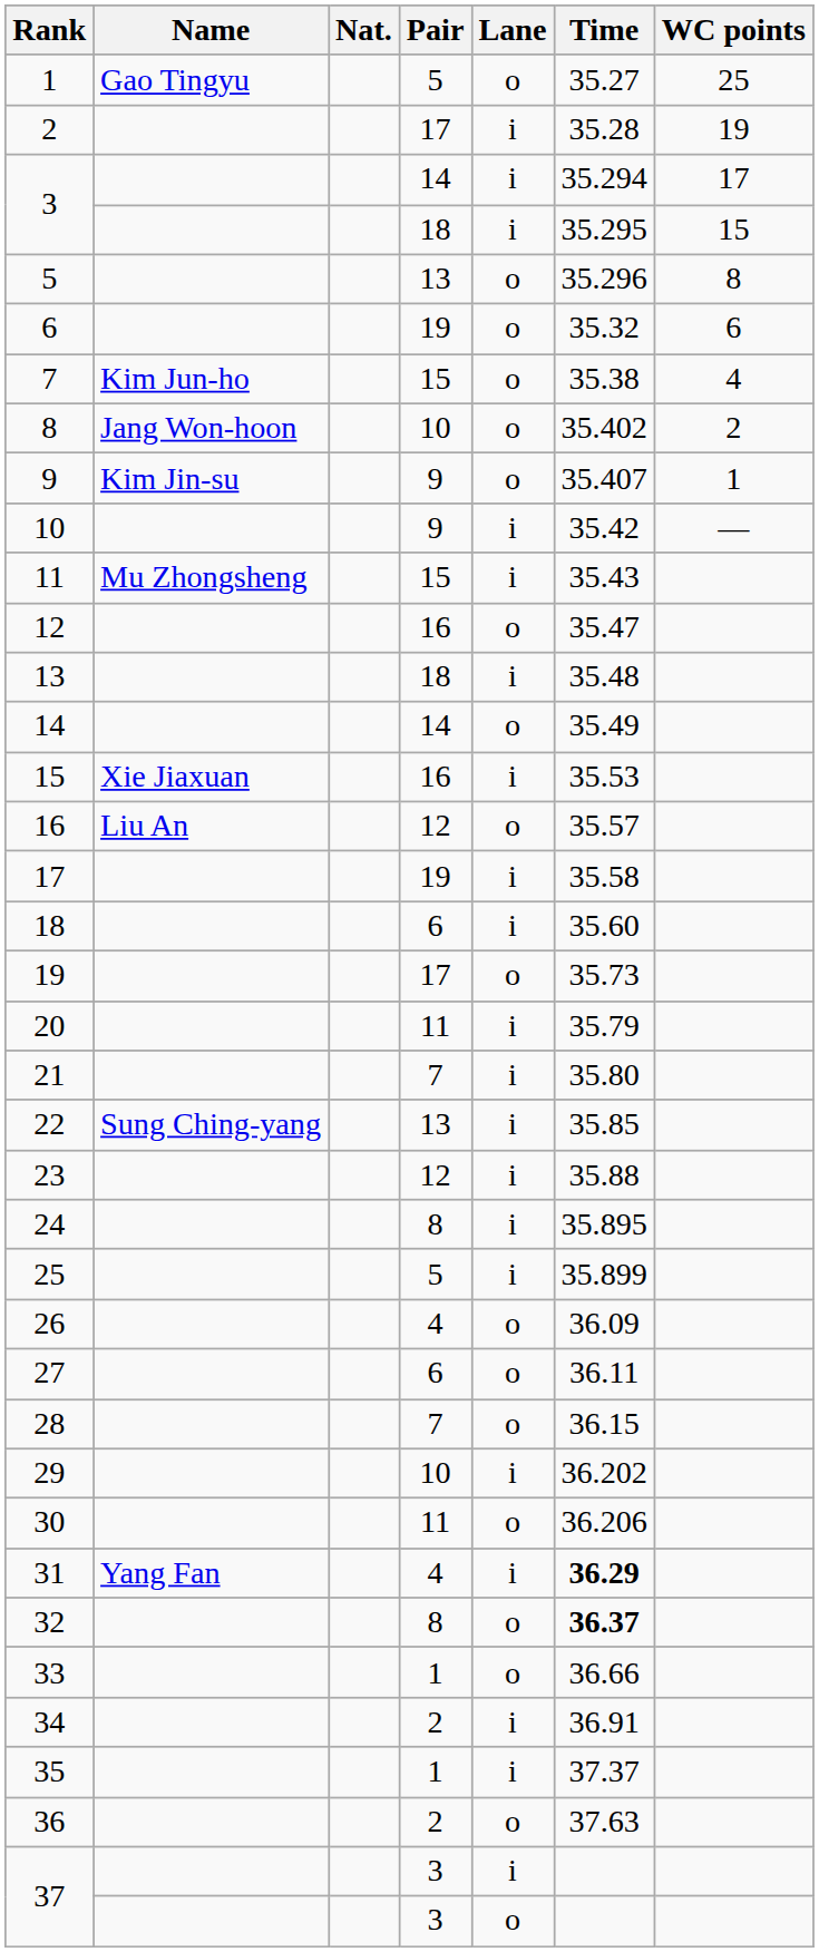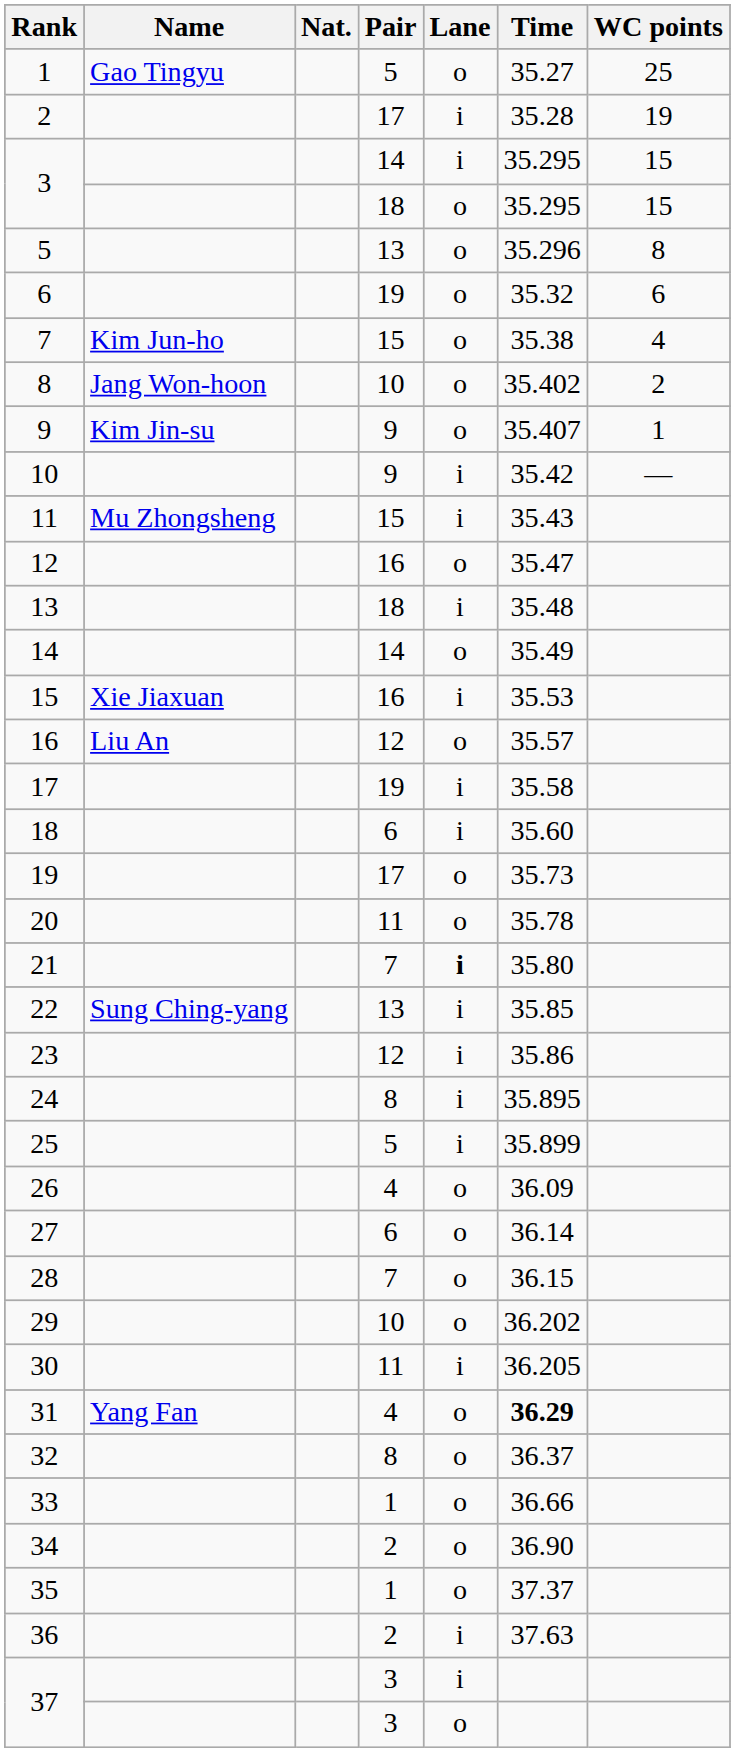 <table class="wikitable sortable" style="text-align:center">
 <tr>
 <th>Rank</th>
 <th>Name</th>
 <th>Nat.</th>
 <th>Pair</th>
 <th>Lane</th>
 <th>Time</th>
 <th>WC points</th>
 </tr>
 <tr>
 <td>1</td>
 <td align=left><a href='#'>Gao Tingyu</a></td>
 <td></td>
 <td>5</td>
 <td>o</td>
 <td>35.27</td>
 <td>25</td>
 </tr>
 <tr>
 <td>2</td>
 <td align=left></td>
 <td></td>
 <td>17</td>
 <td>i</td>
 <td>35.28</td>
 <td>19</td>
 </tr>
 <tr>
 <td rowspan=2>3</td>
 <td align=left></td>
 <td></td>
 <td>14</td>
 <td>i</td>
-<td>35.294</td>
-<td>17</td>
+<td>35.295</td>
+<td>15</td>
 </tr>
 <tr>
 <td align=left></td>
 <td></td>
 <td>18</td>
-<td>i</td>
+<td>o</td>
 <td>35.295</td>
 <td>15</td>
 </tr>
 <tr>
 <td>5</td>
 <td align=left></td>
 <td></td>
 <td>13</td>
 <td>o</td>
 <td>35.296</td>
 <td>8</td>
 </tr>
 <tr>
 <td>6</td>
 <td align=left></td>
 <td></td>
 <td>19</td>
 <td>o</td>
 <td>35.32</td>
 <td>6</td>
 </tr>
 <tr>
 <td>7</td>
 <td align=left><a href='#'>Kim Jun-ho</a></td>
 <td></td>
 <td>15</td>
 <td>o</td>
 <td>35.38</td>
 <td>4</td>
 </tr>
 <tr>
 <td>8</td>
 <td align=left><a href='#'>Jang Won-hoon</a></td>
 <td></td>
 <td>10</td>
 <td>o</td>
 <td>35.402</td>
 <td>2</td>
 </tr>
 <tr>
 <td>9</td>
 <td align=left><a href='#'>Kim Jin-su</a></td>
 <td></td>
 <td>9</td>
 <td>o</td>
 <td>35.407</td>
 <td>1</td>
 </tr>
 <tr>
 <td>10</td>
 <td align=left></td>
 <td></td>
 <td>9</td>
 <td>i</td>
 <td>35.42</td>
 <td>—</td>
 </tr>
 <tr>
 <td>11</td>
 <td align=left><a href='#'>Mu Zhongsheng</a></td>
 <td></td>
 <td>15</td>
 <td>i</td>
 <td>35.43</td>
 <td></td>
 </tr>
 <tr>
 <td>12</td>
 <td align=left></td>
 <td></td>
 <td>16</td>
 <td>o</td>
 <td>35.47</td>
 <td></td>
 </tr>
 <tr>
 <td>13</td>
 <td align=left></td>
 <td></td>
 <td>18</td>
 <td>i</td>
 <td>35.48</td>
 <td></td>
 </tr>
 <tr>
 <td>14</td>
 <td align=left></td>
 <td></td>
 <td>14</td>
 <td>o</td>
 <td>35.49</td>
 <td></td>
 </tr>
 <tr>
 <td>15</td>
 <td align=left><a href='#'>Xie Jiaxuan</a></td>
 <td></td>
 <td>16</td>
 <td>i</td>
 <td>35.53</td>
 <td></td>
 </tr>
 <tr>
 <td>16</td>
 <td align=left><a href='#'>Liu An</a></td>
 <td></td>
 <td>12</td>
 <td>o</td>
 <td>35.57</td>
 <td></td>
 </tr>
 <tr>
 <td>17</td>
 <td align=left></td>
 <td></td>
 <td>19</td>
 <td>i</td>
 <td>35.58</td>
 <td></td>
 </tr>
 <tr>
 <td>18</td>
 <td align=left></td>
 <td></td>
 <td>6</td>
 <td>i</td>
 <td>35.60</td>
 <td></td>
 </tr>
 <tr>
 <td>19</td>
 <td align=left></td>
 <td></td>
 <td>17</td>
 <td>o</td>
 <td>35.73</td>
 <td></td>
 </tr>
 <tr>
 <td>20</td>
 <td align=left></td>
 <td></td>
 <td>11</td>
-<td>i</td>
-<td>35.79</td>
+<td>o</td>
+<td>35.78</td>
 <td></td>
 </tr>
 <tr>
 <td>21</td>
 <td align=left></td>
 <td></td>
 <td>7</td>
-<td>i</td>
+<td><strong>i</strong></td>
 <td>35.80</td>
 <td></td>
 </tr>
 <tr>
 <td>22</td>
 <td align=left><a href='#'>Sung Ching-yang</a></td>
 <td></td>
 <td>13</td>
 <td>i</td>
 <td>35.85</td>
 <td></td>
 </tr>
 <tr>
 <td>23</td>
 <td align=left></td>
 <td></td>
 <td>12</td>
 <td>i</td>
-<td>35.88</td>
+<td>35.86</td>
 <td></td>
 </tr>
 <tr>
 <td>24</td>
 <td align=left></td>
 <td></td>
 <td>8</td>
 <td>i</td>
 <td>35.895</td>
 <td></td>
 </tr>
 <tr>
 <td>25</td>
 <td align=left></td>
 <td></td>
 <td>5</td>
 <td>i</td>
 <td>35.899</td>
 <td></td>
 </tr>
 <tr>
 <td>26</td>
 <td align=left></td>
 <td></td>
 <td>4</td>
 <td>o</td>
 <td>36.09</td>
 <td></td>
 </tr>
 <tr>
 <td>27</td>
 <td align=left></td>
 <td></td>
 <td>6</td>
 <td>o</td>
-<td>36.11</td>
+<td>36.14</td>
 <td></td>
 </tr>
 <tr>
 <td>28</td>
 <td align=left></td>
 <td></td>
 <td>7</td>
 <td>o</td>
 <td>36.15</td>
 <td></td>
 </tr>
 <tr>
 <td>29</td>
 <td align=left></td>
 <td></td>
 <td>10</td>
-<td>i</td>
+<td>o</td>
 <td>36.202</td>
 <td></td>
 </tr>
 <tr>
 <td>30</td>
 <td align=left></td>
 <td></td>
 <td>11</td>
-<td>o</td>
-<td>36.206</td>
+<td>i</td>
+<td>36.205</td>
 <td></td>
 </tr>
 <tr>
 <td>31</td>
 <td align=left><a href='#'>Yang Fan</a></td>
 <td></td>
 <td>4</td>
-<td>i</td>
+<td>o</td>
 <td><strong>36.29</strong></td>
 <td></td>
 </tr>
 <tr>
 <td>32</td>
 <td align=left></td>
 <td></td>
 <td>8</td>
 <td>o</td>
-<td><strong>36.37</strong></td>
+<td>36.37</td>
 <td></td>
 </tr>
 <tr>
 <td>33</td>
 <td align=left></td>
 <td></td>
 <td>1</td>
 <td>o</td>
 <td>36.66</td>
 <td></td>
 </tr>
 <tr>
 <td>34</td>
 <td align=left></td>
 <td></td>
 <td>2</td>
-<td>i</td>
-<td>36.91</td>
+<td>o</td>
+<td>36.90</td>
 <td></td>
 </tr>
 <tr>
 <td>35</td>
 <td align=left></td>
 <td></td>
 <td>1</td>
-<td>i</td>
+<td>o</td>
 <td>37.37</td>
 <td></td>
 </tr>
 <tr>
 <td>36</td>
 <td align=left></td>
 <td></td>
 <td>2</td>
-<td>o</td>
+<td>i</td>
 <td>37.63</td>
 <td></td>
 </tr>
 <tr>
 <td rowspan=2>37</td>
 <td align=left></td>
 <td></td>
 <td>3</td>
 <td>i</td>
 <td></td>
 <td></td>
 </tr>
 <tr>
 <td align=left></td>
 <td></td>
 <td>3</td>
 <td>o</td>
 <td></td>
 <td></td>
 </tr>
 </table>
